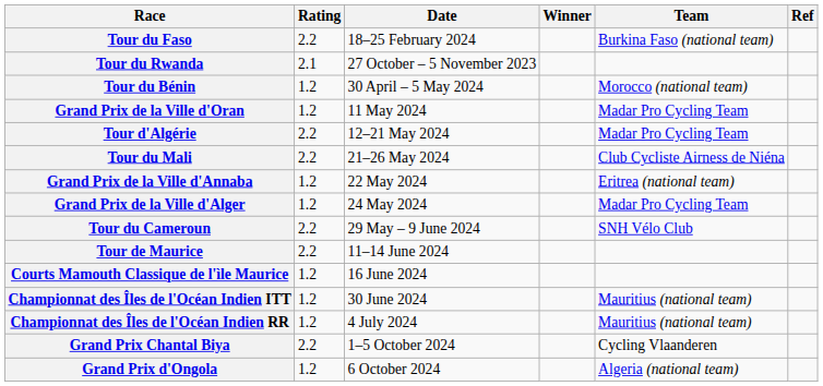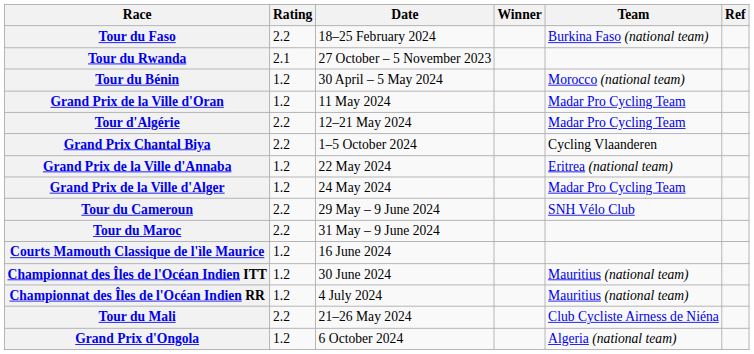 <table class="wikitable plainrowheaders">
 <tr>
 <th scope="col">Race</th>
 <th scope="col">Rating</th>
 <th scope="col">Date</th>
 <th scope="col">Winner</th>
 <th scope="col">Team</th>
 <th scope="col">Ref</th>
 </tr>
 <tr>
 <th scope="row"> <a href='#'>Tour du Faso</a></th>
 <td>2.2</td>
 <td>18–25 February 2024</td>
 <td></td>
 <td><a href='#'>Burkina Faso</a> <em>(national team)</em></td>
 <td></td>
 </tr>
 <tr>
 <th scope="row"> <a href='#'>Tour du Rwanda</a></th>
 <td>2.1</td>
 <td>27 October – 5 November 2023</td>
 <td></td>
 <td></td>
 <td></td>
 </tr>
 <tr>
 <th scope="row"> <a href='#'>Tour du Bénin</a></th>
 <td>1.2</td>
 <td>30 April – 5 May 2024</td>
 <td></td>
 <td><a href='#'>Morocco</a> <em>(national team)</em></td>
 <td></td>
 </tr>
 <tr>
 <th scope="row"> <a href='#'>Grand Prix de la Ville d'Oran</a></th>
 <td>1.2</td>
 <td>11 May 2024</td>
 <td></td>
 <td><a href='#'>Madar Pro Cycling Team</a></td>
 <td></td>
 </tr>
 <tr>
 <th scope="row"> <a href='#'>Tour d'Algérie</a></th>
 <td>2.2</td>
 <td>12–21 May 2024</td>
 <td></td>
 <td><a href='#'>Madar Pro Cycling Team</a></td>
 <td></td>
 </tr>
 <tr>
-<th scope="row"> <a href='#'>Tour du Mali</a></th>
+<th scope="row"> <a href='#'>Grand Prix Chantal Biya</a></th>
 <td>2.2</td>
-<td>21–26 May 2024</td>
+<td>1–5 October 2024</td>
 <td></td>
-<td><a href='#'>Club Cycliste Airness de Niéna</a></td>
+<td>Cycling Vlaanderen</td>
 <td></td>
 </tr>
 <tr>
 <th scope="row"> <a href='#'>Grand Prix de la Ville d'Annaba</a></th>
 <td>1.2</td>
 <td>22 May 2024</td>
 <td></td>
 <td><a href='#'>Eritrea</a> <em>(national team)</em></td>
 <td></td>
 </tr>
 <tr>
 <th scope="row"> <a href='#'>Grand Prix de la Ville d'Alger</a></th>
 <td>1.2</td>
 <td>24 May 2024</td>
 <td></td>
 <td><a href='#'>Madar Pro Cycling Team</a></td>
 <td></td>
 </tr>
 <tr>
 <th scope="row"> <a href='#'>Tour du Cameroun</a></th>
 <td>2.2</td>
 <td>29 May – 9 June 2024</td>
 <td></td>
 <td><a href='#'>SNH Vélo Club</a></td>
 <td></td>
 </tr>
 <tr>
-<th scope="row"> <a href='#'>Tour de Maurice</a></th>
+<th scope="row"> <a href='#'>Tour du Maroc</a></th>
 <td>2.2</td>
-<td>11–14 June 2024</td>
+<td>31 May – 9 June 2024</td>
 <td></td>
 <td></td>
 <td></td>
 </tr>
 <tr>
 <th scope="row"> <a href='#'>Courts Mamouth Classique de l'ìle Maurice</a></th>
 <td>1.2</td>
 <td>16 June 2024</td>
 <td></td>
 <td></td>
 <td></td>
 </tr>
 <tr>
 <th scope="row"> <a href='#'>Championnat des Îles de l'Océan Indien</a> ITT</th>
 <td>1.2</td>
 <td>30 June 2024</td>
 <td></td>
 <td><a href='#'>Mauritius</a> <em>(national team)</em></td>
 <td></td>
 </tr>
 <tr>
 <th scope="row"> <a href='#'>Championnat des Îles de l'Océan Indien</a> RR</th>
 <td>1.2</td>
 <td>4 July 2024</td>
 <td></td>
 <td><a href='#'>Mauritius</a> <em>(national team)</em></td>
 <td></td>
 </tr>
 <tr>
-<th scope="row"> <a href='#'>Grand Prix Chantal Biya</a></th>
+<th scope="row"> <a href='#'>Tour du Mali</a></th>
 <td>2.2</td>
-<td>1–5 October 2024</td>
+<td>21–26 May 2024</td>
 <td></td>
-<td>Cycling Vlaanderen</td>
+<td><a href='#'>Club Cycliste Airness de Niéna</a></td>
 <td></td>
 </tr>
 <tr>
 <th scope="row"> <a href='#'>Grand Prix d'Ongola</a></th>
 <td>1.2</td>
 <td>6 October 2024</td>
 <td></td>
 <td><a href='#'>Algeria</a> <em>(national team)</em></td>
 <td></td>
 </tr>
 </table>
